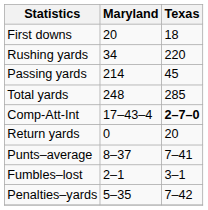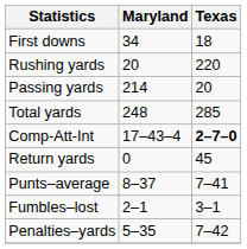 <table class="wikitable">
 <tr>
 <th>Statistics</th>
 <th>Maryland</th>
 <th>Texas</th>
 </tr>
 <tr>
 <td>First downs</td>
-<td>20</td>
+<td>34</td>
 <td>18</td>
 </tr>
 <tr>
 <td>Rushing yards</td>
-<td>34</td>
+<td>20</td>
 <td>220</td>
 </tr>
 <tr>
 <td>Passing yards</td>
 <td>214</td>
-<td>45</td>
+<td>20</td>
 </tr>
 <tr>
 <td>Total yards</td>
 <td>248</td>
 <td>285</td>
 </tr>
 <tr>
 <td>Comp-Att-Int</td>
 <td>17–43–4</td>
 <td><strong>2–7–0</strong></td>
 </tr>
 <tr>
 <td>Return yards</td>
 <td>0</td>
-<td>20</td>
+<td>45</td>
 </tr>
 <tr>
 <td>Punts–average</td>
 <td>8–37</td>
 <td>7–41</td>
 </tr>
 <tr>
 <td>Fumbles–lost</td>
 <td>2–1</td>
 <td>3–1</td>
 </tr>
 <tr>
 <td>Penalties–yards</td>
 <td>5–35</td>
 <td>7–42</td>
 </tr>
 <tr>
 </tr>
 </table>
